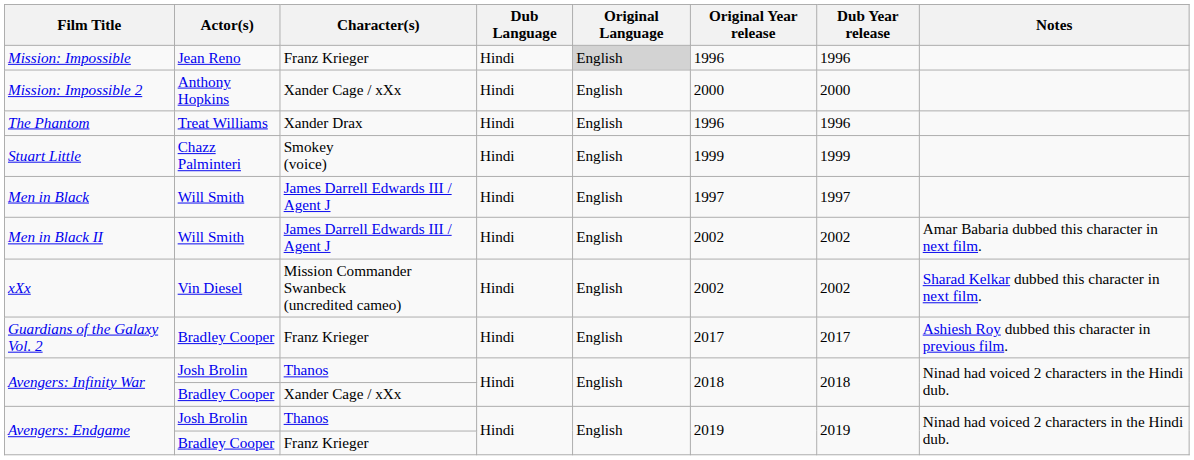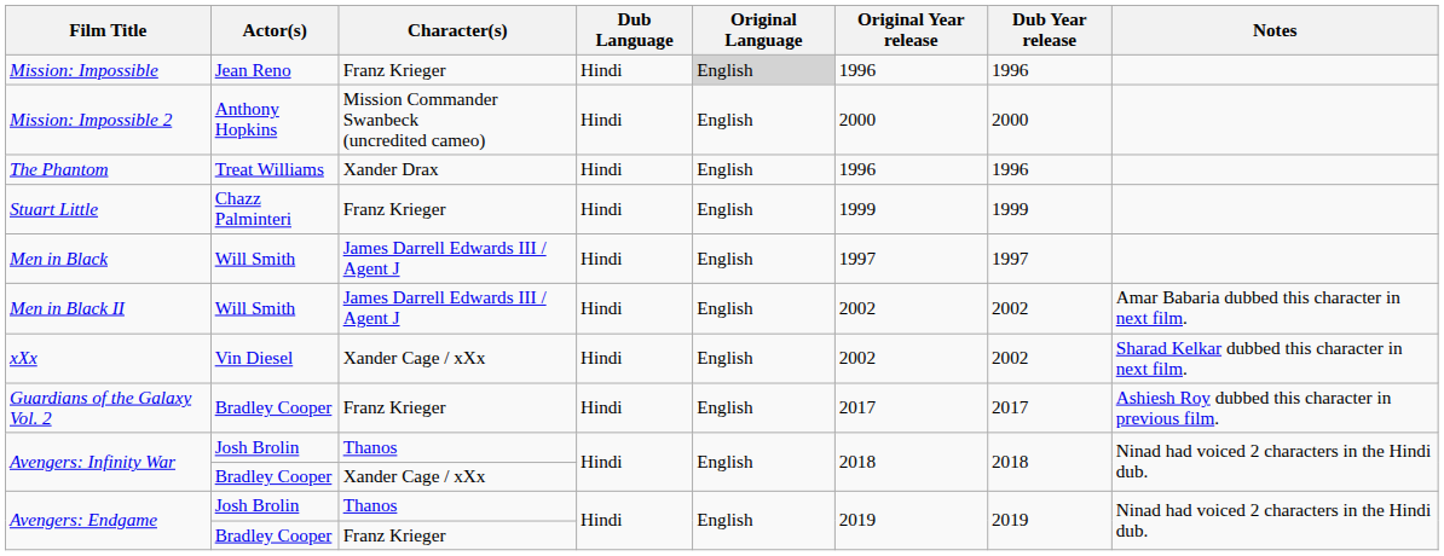 <table class="wikitable">
 <tr>
 <th>Film Title</th>
 <th>Actor(s)</th>
 <th>Character(s)</th>
 <th>Dub Language</th>
 <th>Original Language</th>
 <th>Original Year release</th>
 <th>Dub Year release</th>
 <th>Notes</th>
 </tr>
 <tr>
 <td><a href='#'><em>Mission: Impossible</em></a></td>
 <td><a href='#'>Jean Reno</a></td>
 <td>Franz Krieger</td>
 <td>Hindi</td>
 <td style="background: lightgrey;">English</td>
 <td>1996</td>
 <td>1996</td>
 <td></td>
 </tr>
 <tr>
 <td><a href='#'><em>Mission: Impossible 2</em></a></td>
 <td><a href='#'>Anthony Hopkins</a></td>
-<td>Xander Cage / xXx</td>
+<td>Mission Commander Swanbeck <br> (uncredited cameo)</td>
 <td>Hindi</td>
 <td>English</td>
 <td>2000</td>
 <td>2000</td>
 <td></td>
 </tr>
 <tr>
 <td><a href='#'><em>The Phantom</em></a></td>
 <td><a href='#'>Treat Williams</a></td>
 <td>Xander Drax</td>
 <td>Hindi</td>
 <td>English</td>
 <td>1996</td>
 <td>1996</td>
 <td></td>
 </tr>
 <tr>
 <td><a href='#'><em>Stuart Little</em></a></td>
 <td><a href='#'>Chazz Palminteri</a></td>
-<td>Smokey <br> (voice)</td>
+<td>Franz Krieger</td>
 <td>Hindi</td>
 <td>English</td>
 <td>1999</td>
 <td>1999</td>
 <td></td>
 </tr>
 <tr>
 <td><a href='#'><em>Men in Black</em></a></td>
 <td><a href='#'>Will Smith</a></td>
 <td><a href='#'>James Darrell Edwards III / Agent J</a></td>
 <td>Hindi</td>
 <td>English</td>
 <td>1997</td>
 <td>1997</td>
 <td></td>
 </tr>
 <tr>
 <td><a href='#'><em>Men in Black II</em></a></td>
 <td><a href='#'>Will Smith</a></td>
 <td><a href='#'>James Darrell Edwards III / Agent J</a></td>
 <td>Hindi</td>
 <td>English</td>
 <td>2002</td>
 <td>2002</td>
 <td>Amar Babaria dubbed this character in <a href='#'>next film</a>.</td>
 </tr>
 <tr>
 <td><a href='#'><em>xXx</em></a></td>
 <td><a href='#'>Vin Diesel</a></td>
-<td>Mission Commander Swanbeck <br> (uncredited cameo)</td>
+<td>Xander Cage / xXx</td>
 <td>Hindi</td>
 <td>English</td>
 <td>2002</td>
 <td>2002</td>
 <td><a href='#'>Sharad Kelkar</a> dubbed this character in <a href='#'>next film</a>.</td>
 </tr>
 <tr>
 <td><a href='#'><em>Guardians of the Galaxy Vol. 2</em></a></td>
 <td><a href='#'>Bradley Cooper</a></td>
 <td>Franz Krieger</td>
 <td>Hindi</td>
 <td>English</td>
 <td>2017</td>
 <td>2017</td>
 <td><a href='#'>Ashiesh Roy</a> dubbed this character in <a href='#'>previous film</a>.</td>
 </tr>
 <tr>
 <td rowspan="2" style="text-align:centre"><a href='#'><em>Avengers: Infinity War</em></a></td>
 <td><a href='#'>Josh Brolin</a></td>
 <td><a href='#'>Thanos</a></td>
 <td rowspan="2" style="text-align:centre">Hindi</td>
 <td rowspan="2" style="text-align:centre">English</td>
 <td rowspan="2" style="text-align:centre">2018</td>
 <td rowspan="2" style="text-align:centre">2018</td>
 <td rowspan="2" style="text-align:centre">Ninad had voiced 2 characters in the Hindi dub.</td>
 </tr>
 <tr>
 <td><a href='#'>Bradley Cooper</a></td>
 <td>Xander Cage / xXx</td>
 </tr>
 <tr>
 <td rowspan="2" style="text-align:centre"><a href='#'><em>Avengers: Endgame</em></a></td>
 <td><a href='#'>Josh Brolin</a></td>
 <td><a href='#'>Thanos</a></td>
 <td rowspan="2" style="text-align:centre">Hindi</td>
 <td rowspan="2" style="text-align:centre">English</td>
 <td rowspan="2" style="text-align:centre">2019</td>
 <td rowspan="2" style="text-align:centre">2019</td>
 <td rowspan="2" style="text-align:centre">Ninad had voiced 2 characters in the Hindi dub.</td>
 </tr>
 <tr>
 <td><a href='#'>Bradley Cooper</a></td>
 <td>Franz Krieger</td>
 </tr>
 </table>
